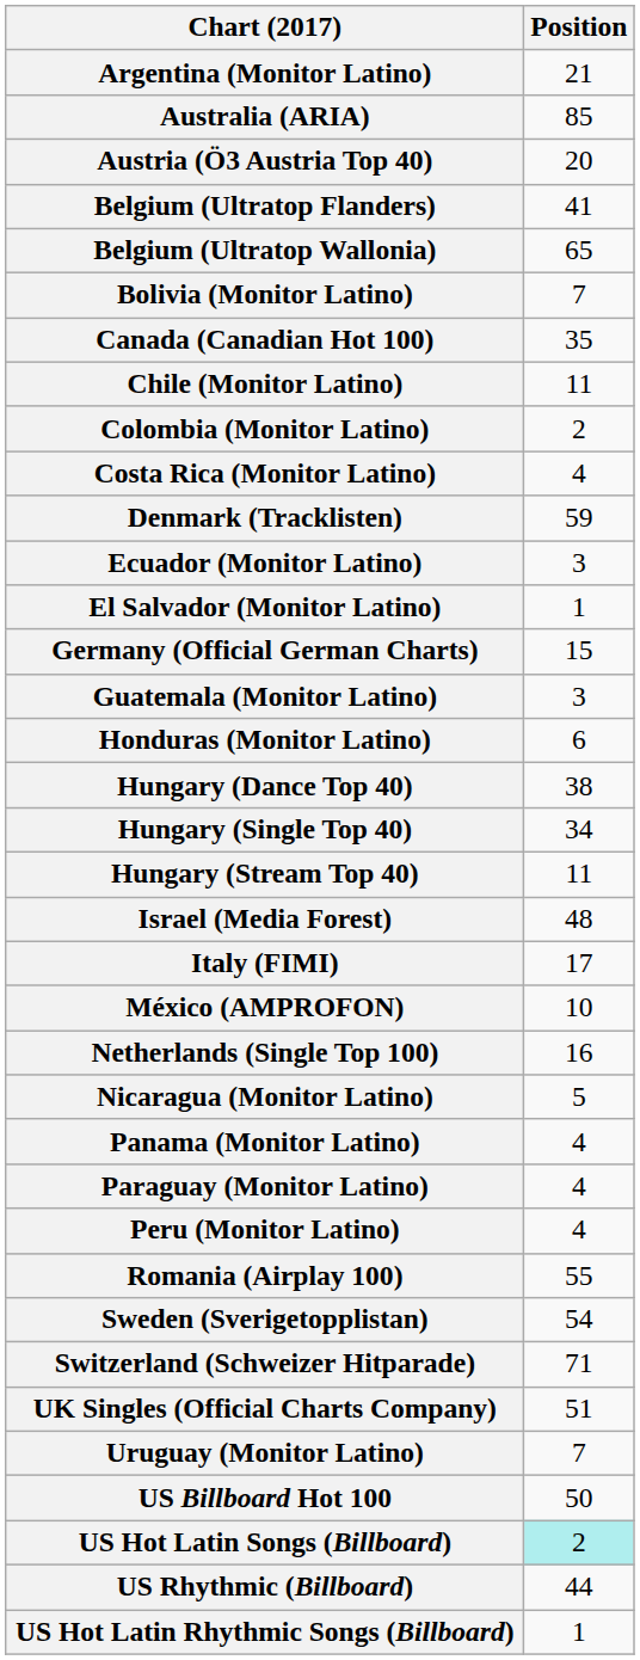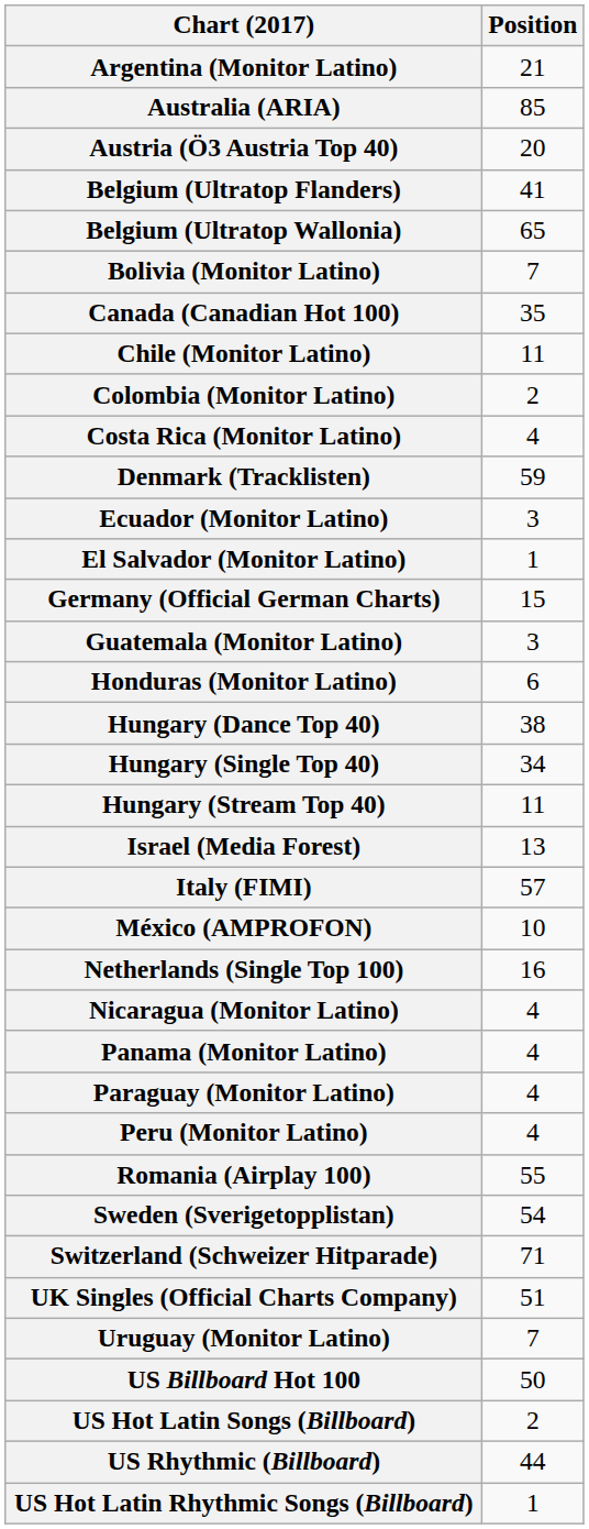 <table class="wikitable plainrowheaders sortable" style="text-align:center">
 <tr>
 <th scope="col" style="width:18em">Chart (2017)</th>
 <th scope="col">Position</th>
 </tr>
 <tr>
 <th scope="row">Argentina (Monitor Latino)</th>
 <td>21</td>
 </tr>
 <tr>
 <th scope="row">Australia (ARIA)</th>
 <td>85</td>
 </tr>
 <tr>
 <th scope="row">Austria (Ö3 Austria Top 40)</th>
 <td>20</td>
 </tr>
 <tr>
 <th scope="row">Belgium (Ultratop Flanders)</th>
 <td>41</td>
 </tr>
 <tr>
 <th scope="row">Belgium (Ultratop Wallonia)</th>
 <td>65</td>
 </tr>
 <tr>
 <th scope="row">Bolivia (Monitor Latino)</th>
 <td>7</td>
 </tr>
 <tr>
 <th scope="row">Canada (Canadian Hot 100)</th>
 <td>35</td>
 </tr>
 <tr>
 <th scope="row">Chile (Monitor Latino)</th>
 <td>11</td>
 </tr>
 <tr>
 <th scope="row">Colombia (Monitor Latino)</th>
 <td>2</td>
 </tr>
 <tr>
 <th scope="row">Costa Rica (Monitor Latino)</th>
 <td>4</td>
 </tr>
 <tr>
 <th scope="row">Denmark (Tracklisten)</th>
 <td>59</td>
 </tr>
 <tr>
 <th scope="row">Ecuador (Monitor Latino)</th>
 <td>3</td>
 </tr>
 <tr>
 <th scope="row">El Salvador (Monitor Latino)</th>
 <td>1</td>
 </tr>
 <tr>
 <th scope="row">Germany (Official German Charts)</th>
 <td>15</td>
 </tr>
 <tr>
 <th scope="row">Guatemala (Monitor Latino)</th>
 <td>3</td>
 </tr>
 <tr>
 <th scope="row">Honduras (Monitor Latino)</th>
 <td>6</td>
 </tr>
 <tr>
 <th scope="row">Hungary (Dance Top 40)</th>
 <td>38</td>
 </tr>
 <tr>
 <th scope="row">Hungary (Single Top 40)</th>
 <td>34</td>
 </tr>
 <tr>
 <th scope="row">Hungary (Stream Top 40)</th>
 <td>11</td>
 </tr>
 <tr>
 <th scope="row">Israel (Media Forest)</th>
-<td>48</td>
+<td>13</td>
 </tr>
 <tr>
 <th scope="row">Italy (FIMI)</th>
-<td>17</td>
+<td>57</td>
 </tr>
 <tr>
 <th scope="row">México (AMPROFON)</th>
 <td>10</td>
 </tr>
 <tr>
 <th scope="row">Netherlands (Single Top 100)</th>
 <td>16</td>
 </tr>
 <tr>
 <th scope="row">Nicaragua (Monitor Latino)</th>
-<td>5</td>
+<td>4</td>
 </tr>
 <tr>
 <th scope="row">Panama (Monitor Latino)</th>
 <td>4</td>
 </tr>
 <tr>
 <th scope="row">Paraguay (Monitor Latino)</th>
 <td>4</td>
 </tr>
 <tr>
 <th scope="row">Peru (Monitor Latino)</th>
 <td>4</td>
 </tr>
 <tr>
 <th scope="row">Romania (Airplay 100)</th>
 <td>55</td>
 </tr>
 <tr>
 <th scope="row">Sweden (Sverigetopplistan)</th>
 <td>54</td>
 </tr>
 <tr>
 <th scope="row">Switzerland (Schweizer Hitparade)</th>
 <td>71</td>
 </tr>
 <tr>
 <th scope="row">UK Singles (Official Charts Company)</th>
 <td>51</td>
 </tr>
 <tr>
 <th scope="row">Uruguay (Monitor Latino)</th>
 <td>7</td>
 </tr>
 <tr>
 <th scope="row">US <em>Billboard</em> Hot 100</th>
 <td>50</td>
 </tr>
 <tr>
 <th scope="row">US Hot Latin Songs (<em>Billboard</em>)</th>
-<td style="background: paleturquoise;">2</td>
+<td>2</td>
 </tr>
 <tr>
 <th scope="row">US Rhythmic (<em>Billboard</em>)</th>
 <td>44</td>
 </tr>
 <tr>
 <th scope="row">US Hot Latin Rhythmic Songs (<em>Billboard</em>)</th>
 <td>1</td>
 </tr>
 </table>
